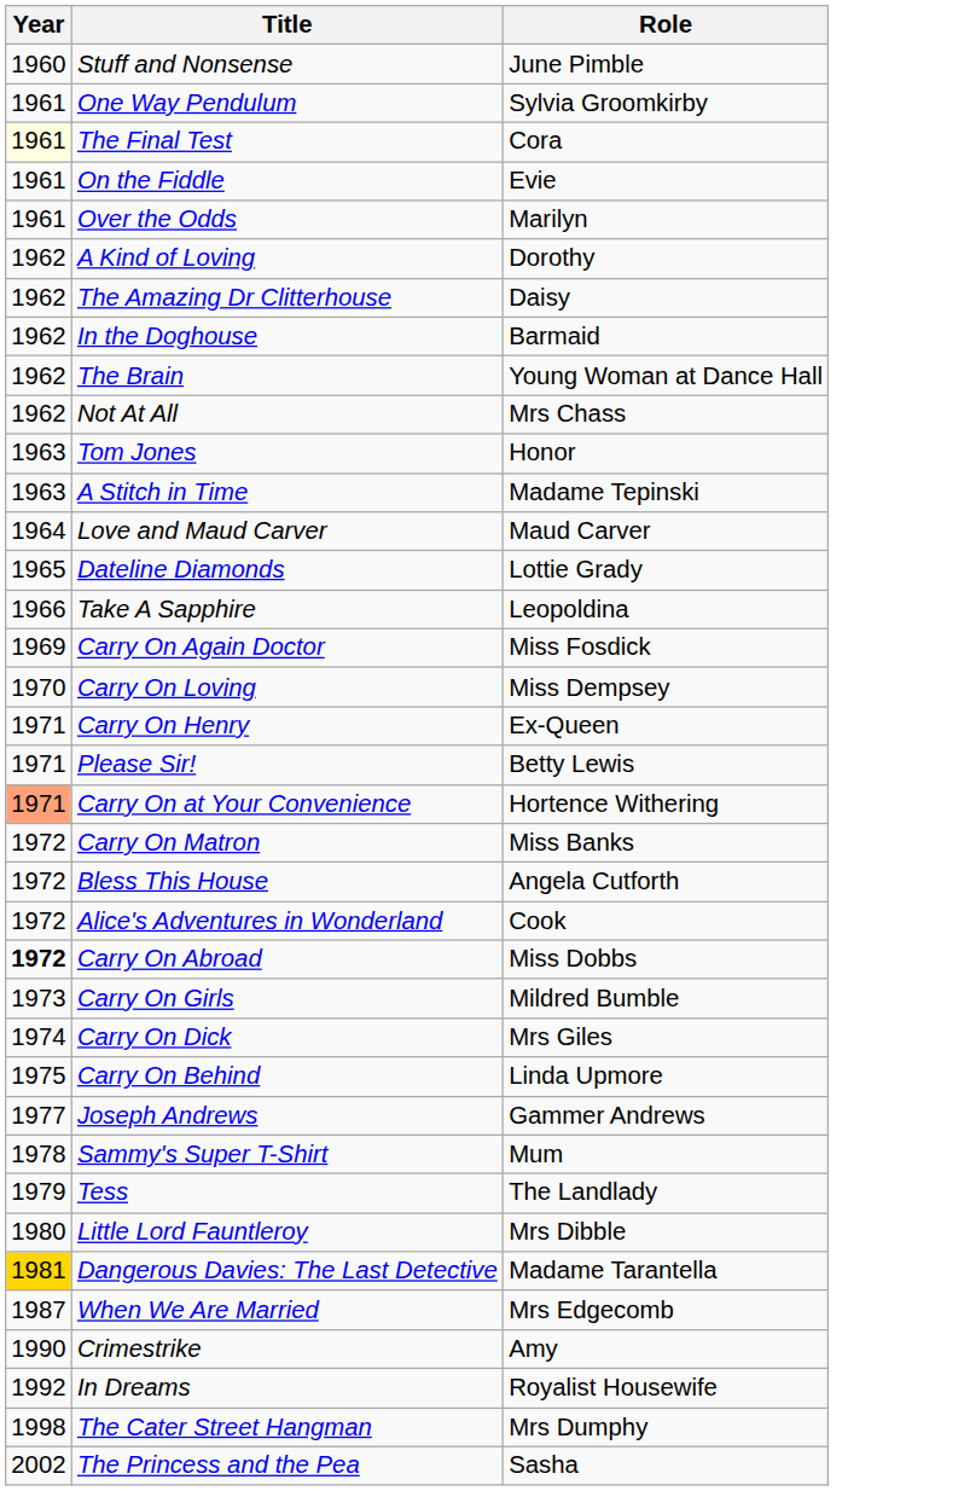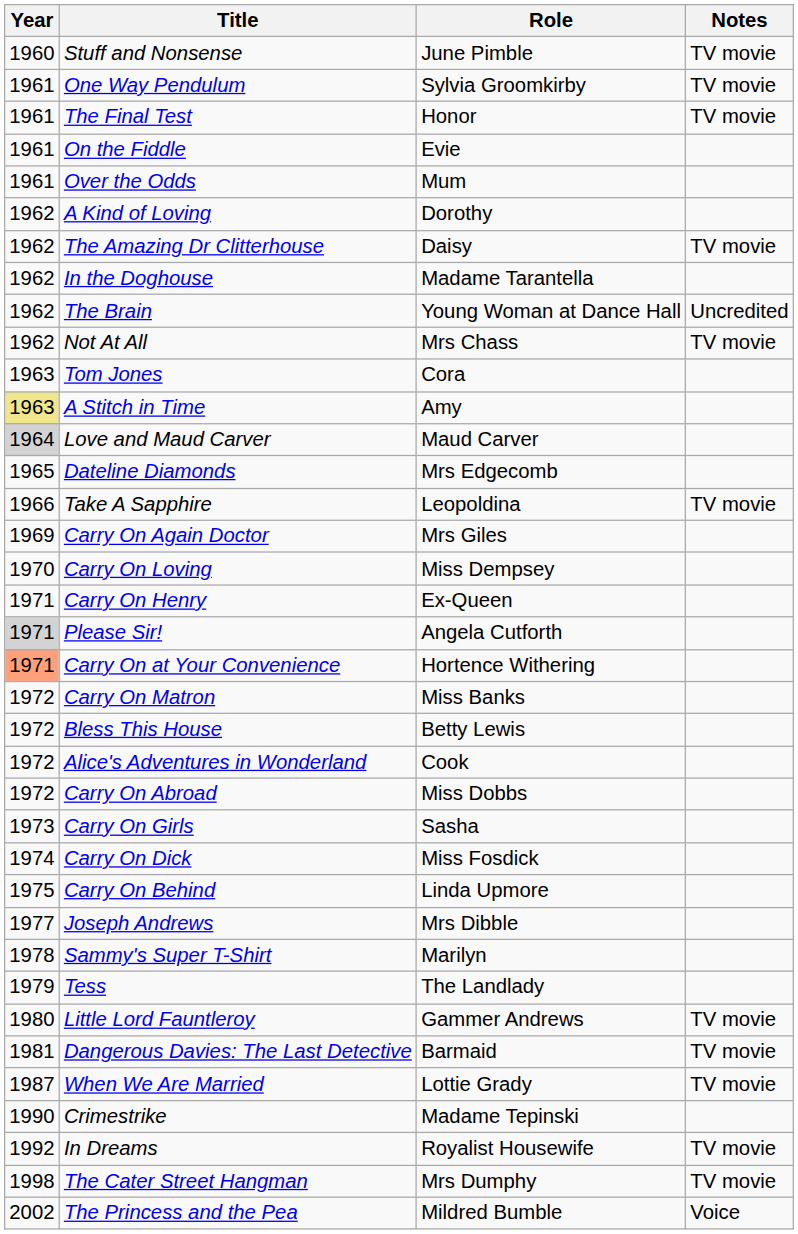 <table class="wikitable">
 <tr>
 <th>Year</th>
 <th>Title</th>
 <th>Role</th>
+<th>Notes</th>
 </tr>
 <tr>
 <td>1960</td>
 <td><em>Stuff and Nonsense</em></td>
 <td>June Pimble</td>
+<td>TV movie</td>
 </tr>
 <tr>
 <td>1961</td>
 <td><em><a href='#'>One Way Pendulum</a></em></td>
 <td>Sylvia Groomkirby</td>
+<td>TV movie</td>
 </tr>
 <tr>
-<td style="background: lightyellow;">1961</td>
+<td>1961</td>
 <td><em><a href='#'>The Final Test</a></em></td>
-<td>Cora</td>
+<td>Honor</td>
+<td>TV movie</td>
 </tr>
 <tr>
 <td>1961</td>
 <td><em><a href='#'>On the Fiddle</a></em></td>
 <td>Evie</td>
+<td></td>
 </tr>
 <tr>
 <td>1961</td>
 <td><em><a href='#'>Over the Odds</a></em></td>
-<td>Marilyn</td>
+<td>Mum</td>
+<td></td>
 </tr>
 <tr>
 <td>1962</td>
 <td><em><a href='#'>A Kind of Loving</a></em></td>
 <td>Dorothy</td>
+<td></td>
 </tr>
 <tr>
 <td>1962</td>
 <td><em><a href='#'>The Amazing Dr Clitterhouse</a></em></td>
 <td>Daisy</td>
+<td>TV movie</td>
 </tr>
 <tr>
 <td>1962</td>
 <td><em><a href='#'>In the Doghouse</a></em></td>
-<td>Barmaid</td>
+<td>Madame Tarantella</td>
+<td></td>
 </tr>
 <tr>
 <td>1962</td>
 <td><em><a href='#'>The Brain</a></em></td>
 <td>Young Woman at Dance Hall</td>
+<td>Uncredited</td>
 </tr>
 <tr>
 <td>1962</td>
 <td><em>Not At All</em></td>
 <td>Mrs Chass</td>
+<td>TV movie</td>
 </tr>
 <tr>
 <td>1963</td>
 <td><em><a href='#'>Tom Jones</a></em></td>
-<td>Honor</td>
+<td>Cora</td>
+<td></td>
 </tr>
 <tr>
-<td>1963</td>
+<td style="background: khaki;">1963</td>
 <td><em><a href='#'>A Stitch in Time</a></em></td>
-<td>Madame Tepinski</td>
+<td>Amy</td>
+<td></td>
 </tr>
 <tr>
-<td>1964</td>
+<td style="background: lightgrey;">1964</td>
 <td><em>Love and Maud Carver</em></td>
 <td>Maud Carver</td>
+<td></td>
 </tr>
 <tr>
 <td>1965</td>
 <td><em><a href='#'>Dateline Diamonds</a></em></td>
-<td>Lottie Grady</td>
+<td>Mrs Edgecomb</td>
+<td></td>
 </tr>
 <tr>
 <td>1966</td>
 <td><em>Take A Sapphire</em></td>
 <td>Leopoldina</td>
+<td>TV movie</td>
 </tr>
 <tr>
 <td>1969</td>
 <td><em><a href='#'>Carry On Again Doctor</a></em></td>
-<td>Miss Fosdick</td>
+<td>Mrs Giles</td>
+<td></td>
 </tr>
 <tr>
 <td>1970</td>
 <td><em><a href='#'>Carry On Loving</a></em></td>
 <td>Miss Dempsey</td>
+<td></td>
 </tr>
 <tr>
 <td>1971</td>
 <td><em><a href='#'>Carry On Henry</a></em></td>
 <td>Ex-Queen</td>
+<td></td>
 </tr>
 <tr>
-<td>1971</td>
+<td style="background: lightgrey;">1971</td>
 <td><em><a href='#'>Please Sir!</a></em></td>
-<td>Betty Lewis</td>
+<td>Angela Cutforth</td>
+<td></td>
 </tr>
 <tr>
 <td style="background: lightsalmon;">1971</td>
 <td><em><a href='#'>Carry On at Your Convenience</a></em></td>
 <td>Hortence Withering</td>
+<td></td>
 </tr>
 <tr>
 <td>1972</td>
 <td><em><a href='#'>Carry On Matron</a></em></td>
 <td>Miss Banks</td>
+<td></td>
 </tr>
 <tr>
 <td>1972</td>
 <td><em><a href='#'>Bless This House</a></em></td>
-<td>Angela Cutforth</td>
+<td>Betty Lewis</td>
+<td></td>
 </tr>
 <tr>
 <td>1972</td>
 <td><em><a href='#'>Alice's Adventures in Wonderland</a></em></td>
 <td>Cook</td>
+<td></td>
 </tr>
 <tr>
-<td><strong>1972</strong></td>
+<td>1972</td>
 <td><em><a href='#'>Carry On Abroad</a></em></td>
 <td>Miss Dobbs</td>
+<td></td>
 </tr>
 <tr>
 <td>1973</td>
 <td><em><a href='#'>Carry On Girls</a></em></td>
-<td>Mildred Bumble</td>
+<td>Sasha</td>
+<td></td>
 </tr>
 <tr>
 <td>1974</td>
 <td><em><a href='#'>Carry On Dick</a></em></td>
-<td>Mrs Giles</td>
+<td>Miss Fosdick</td>
+<td></td>
 </tr>
 <tr>
 <td>1975</td>
 <td><em><a href='#'>Carry On Behind</a></em></td>
 <td>Linda Upmore</td>
+<td></td>
 </tr>
 <tr>
 <td>1977</td>
 <td><em><a href='#'>Joseph Andrews</a></em></td>
-<td>Gammer Andrews</td>
+<td>Mrs Dibble</td>
+<td></td>
 </tr>
 <tr>
 <td>1978</td>
 <td><em><a href='#'>Sammy's Super T-Shirt</a></em></td>
-<td>Mum</td>
+<td>Marilyn</td>
+<td></td>
 </tr>
 <tr>
 <td>1979</td>
 <td><em><a href='#'>Tess</a></em></td>
 <td>The Landlady</td>
+<td></td>
 </tr>
 <tr>
 <td>1980</td>
 <td><em><a href='#'>Little Lord Fauntleroy</a></em></td>
-<td>Mrs Dibble</td>
+<td>Gammer Andrews</td>
+<td>TV movie</td>
 </tr>
 <tr>
-<td style="background: gold;">1981</td>
+<td>1981</td>
 <td><em><a href='#'>Dangerous Davies: The Last Detective</a></em></td>
-<td>Madame Tarantella</td>
+<td>Barmaid</td>
+<td>TV movie</td>
 </tr>
 <tr>
 <td>1987</td>
 <td><em><a href='#'>When We Are Married</a></em></td>
-<td>Mrs Edgecomb</td>
+<td>Lottie Grady</td>
+<td>TV movie</td>
 </tr>
 <tr>
 <td>1990</td>
 <td><em>Crimestrike</em></td>
-<td>Amy</td>
+<td>Madame Tepinski</td>
+<td></td>
 </tr>
 <tr>
 <td>1992</td>
 <td><em>In Dreams</em></td>
 <td>Royalist Housewife</td>
+<td>TV movie</td>
 </tr>
 <tr>
 <td>1998</td>
 <td><em><a href='#'>The Cater Street Hangman</a></em></td>
 <td>Mrs Dumphy</td>
+<td>TV movie</td>
 </tr>
 <tr>
 <td>2002</td>
 <td><em><a href='#'>The Princess and the Pea</a></em></td>
-<td>Sasha</td>
+<td>Mildred Bumble</td>
+<td>Voice</td>
 </tr>
 </table>
